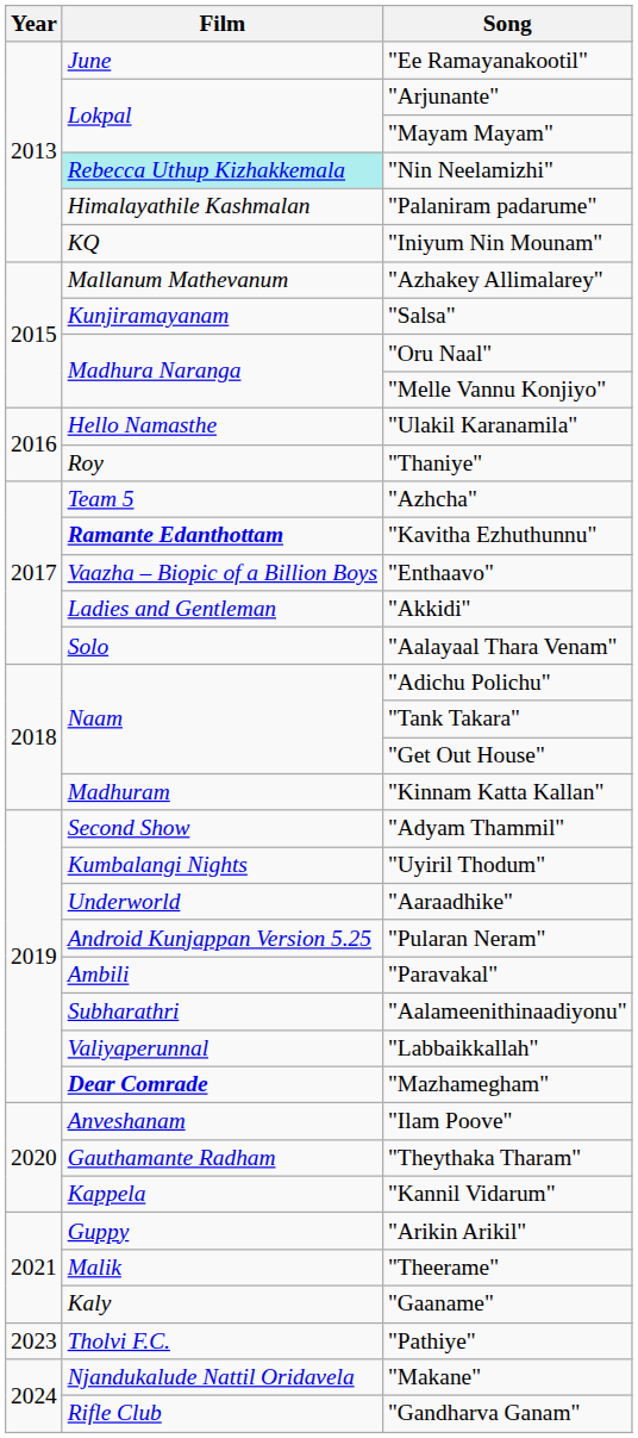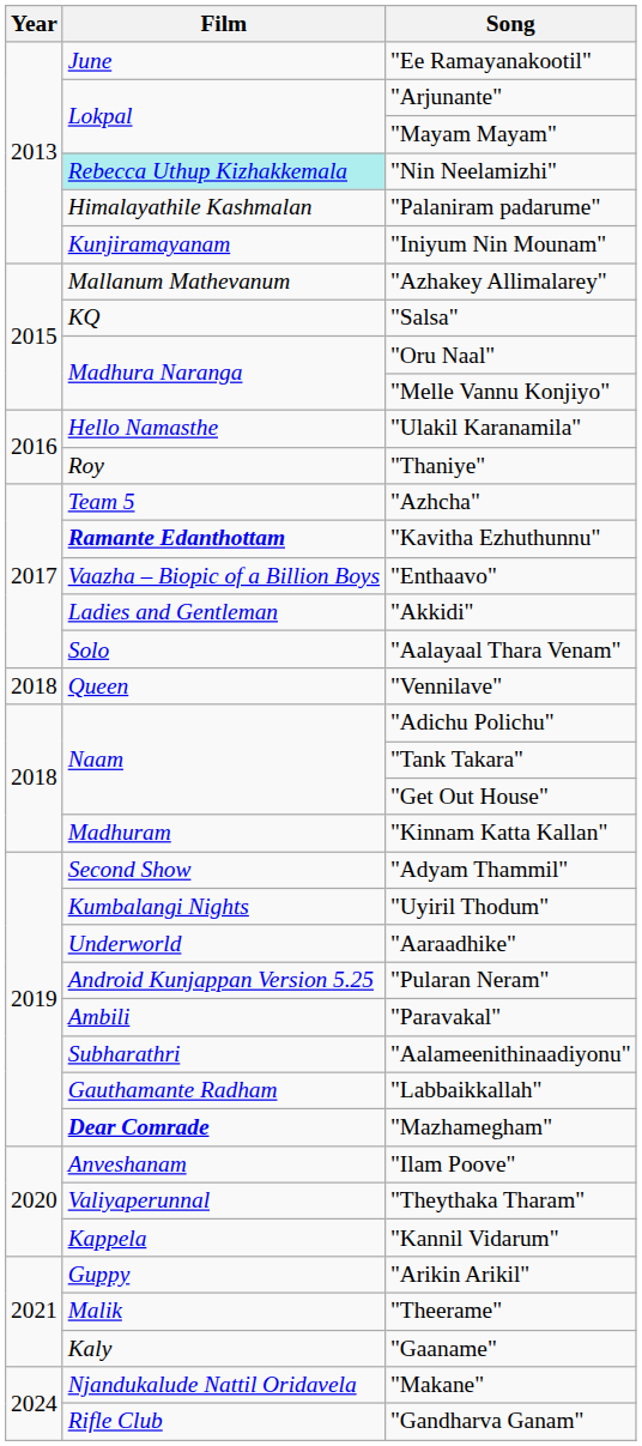 <table class="wikitable sortable">
 <tr>
 <th>Year</th>
 <th>Film</th>
 <th>Song</th>
 </tr>
 <tr>
 <td rowspan="6">2013</td>
 <td><em><a href='#'>June</a></em></td>
 <td>"Ee Ramayanakootil"</td>
 </tr>
 <tr>
 <td rowspan="2"><em><a href='#'>Lokpal</a></em></td>
 <td>"Arjunante"</td>
 </tr>
 <tr>
 <td>"Mayam Mayam"</td>
 </tr>
 <tr>
 <td style="background: paleturquoise;"><em><a href='#'>Rebecca Uthup Kizhakkemala</a></em></td>
 <td>"Nin Neelamizhi"</td>
 </tr>
 <tr>
 <td><em>Himalayathile Kashmalan</em></td>
 <td>"Palaniram padarume"</td>
 </tr>
 <tr>
-<td><em>KQ</em></td>
+<td><em><a href='#'>Kunjiramayanam</a></em></td>
 <td>"Iniyum Nin Mounam"</td>
 </tr>
 <tr>
 <td rowspan="4">2015</td>
 <td><em>Mallanum Mathevanum</em></td>
 <td>"Azhakey Allimalarey"</td>
 </tr>
 <tr>
-<td><em><a href='#'>Kunjiramayanam</a></em></td>
+<td><em>KQ</em></td>
 <td>"Salsa"</td>
 </tr>
 <tr>
 <td rowspan="2"><em><a href='#'>Madhura Naranga</a></em></td>
 <td>"Oru Naal"</td>
 </tr>
 <tr>
 <td>"Melle Vannu Konjiyo"</td>
 </tr>
 <tr>
 <td rowspan="2">2016</td>
 <td><em><a href='#'>Hello Namasthe</a></em></td>
 <td>"Ulakil Karanamila"</td>
 </tr>
 <tr>
 <td><em>Roy</em></td>
 <td>"Thaniye"</td>
 </tr>
 <tr>
 <td rowspan="5">2017</td>
 <td><em><a href='#'>Team 5</a></em></td>
 <td>"Azhcha"</td>
 </tr>
 <tr>
 <td><strong><em><a href='#'>Ramante Edanthottam</a></em></strong></td>
 <td>"Kavitha Ezhuthunnu"</td>
 </tr>
 <tr>
 <td><em><a href='#'>Vaazha – Biopic of a Billion Boys</a></em></td>
 <td>"Enthaavo"</td>
 </tr>
 <tr>
 <td><em><a href='#'>Ladies and Gentleman</a></em></td>
 <td>"Akkidi"</td>
 </tr>
 <tr>
 <td><em><a href='#'>Solo</a></em></td>
 <td>"Aalayaal Thara Venam"</td>
+</tr>
+<tr>
+<td>2018</td>
+<td><em><a href='#'>Queen</a></em></td>
+<td>"Vennilave"</td>
 </tr>
 <tr>
 <td rowspan="4">2018</td>
 <td rowspan="3"><em><a href='#'>Naam</a></em></td>
 <td>"Adichu Polichu"</td>
 </tr>
 <tr>
 <td>"Tank Takara"</td>
 </tr>
 <tr>
 <td>"Get Out House"</td>
 </tr>
 <tr>
 <td><em><a href='#'>Madhuram</a></em></td>
 <td>"Kinnam Katta Kallan"</td>
 </tr>
 <tr>
 <td rowspan="8">2019</td>
 <td><em><a href='#'>Second Show</a></em></td>
 <td>"Adyam Thammil"</td>
 </tr>
 <tr>
 <td><em><a href='#'>Kumbalangi Nights</a></em></td>
 <td>"Uyiril Thodum"</td>
 </tr>
 <tr>
 <td><em><a href='#'>Underworld</a></em></td>
 <td>"Aaraadhike"</td>
 </tr>
 <tr>
 <td><em><a href='#'>Android Kunjappan Version 5.25</a></em></td>
 <td>"Pularan Neram"</td>
 </tr>
 <tr>
 <td><em><a href='#'>Ambili</a></em></td>
 <td>"Paravakal"</td>
 </tr>
 <tr>
 <td><em><a href='#'>Subharathri</a></em></td>
 <td>"Aalameenithinaadiyonu"</td>
 </tr>
 <tr>
-<td><em><a href='#'>Valiyaperunnal</a></em></td>
+<td><em><a href='#'>Gauthamante Radham</a></em></td>
 <td>"Labbaikkallah"</td>
 </tr>
 <tr>
 <td><strong><em><a href='#'>Dear Comrade</a></em></strong></td>
 <td>"Mazhamegham"</td>
 </tr>
 <tr>
 <td rowspan="3">2020</td>
 <td><em><a href='#'>Anveshanam</a></em></td>
 <td>"Ilam Poove"</td>
 </tr>
 <tr>
-<td><em><a href='#'>Gauthamante Radham</a></em></td>
+<td><em><a href='#'>Valiyaperunnal</a></em></td>
 <td>"Theythaka Tharam"</td>
 </tr>
 <tr>
 <td><em><a href='#'>Kappela</a></em></td>
 <td>"Kannil Vidarum"</td>
 </tr>
 <tr>
 <td rowspan="3">2021</td>
 <td><em><a href='#'>Guppy</a></em></td>
 <td>"Arikin Arikil"</td>
 </tr>
 <tr>
 <td><em><a href='#'>Malik</a></em></td>
 <td>"Theerame"</td>
 </tr>
 <tr>
 <td><em>Kaly</em></td>
 <td>"Gaaname"</td>
 </tr>
 <tr>
-<td>2023</td>
-<td><em><a href='#'>Tholvi F.C.</a></em></td>
-<td>"Pathiye"</td>
-</tr>
-<tr>
 <td rowspan="2">2024</td>
 <td><em><a href='#'>Njandukalude Nattil Oridavela</a></em></td>
 <td>"Makane"</td>
 </tr>
 <tr>
 <td><em><a href='#'>Rifle Club</a></em></td>
 <td>"Gandharva Ganam"</td>
 </tr>
 <tr>
 </tr>
 </table>
